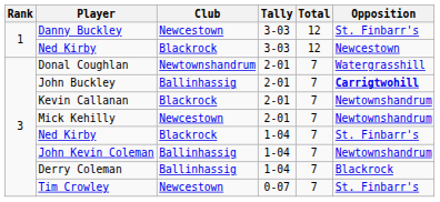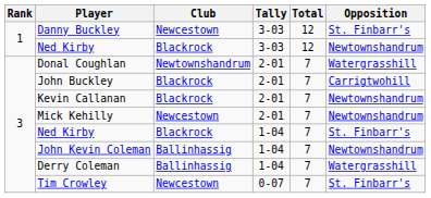 <table class="wikitable">
 <tr>
 <th>Rank</th>
 <th>Player</th>
 <th>Club</th>
 <th>Tally</th>
 <th>Total</th>
 <th>Opposition</th>
 </tr>
 <tr>
 <td rowspan="2" style="text-align:center;">1</td>
 <td><a href='#'>Danny Buckley</a></td>
 <td><a href='#'>Newcestown</a></td>
 <td align=center>3-03</td>
 <td align=center>12</td>
 <td><a href='#'>St. Finbarr's</a></td>
 </tr>
 <tr>
 <td><a href='#'>Ned Kirby</a></td>
 <td><a href='#'>Blackrock</a></td>
 <td align=center>3-03</td>
 <td align=center>12</td>
-<td><a href='#'>Newcestown</a></td>
+<td><a href='#'>Newtownshandrum</a></td>
 </tr>
 <tr>
 <td rowspan="8" style="text-align:center;">3</td>
 <td>Donal Coughlan</td>
 <td><a href='#'>Newtownshandrum</a></td>
 <td align=center>2-01</td>
 <td align=center>7</td>
 <td><a href='#'>Watergrasshill</a></td>
 </tr>
 <tr>
 <td>John Buckley</td>
-<td><a href='#'>Ballinhassig</a></td>
+<td><a href='#'>Blackrock</a></td>
 <td align=center>2-01</td>
 <td align=center>7</td>
-<td><strong><a href='#'>Carrigtwohill</a></strong></td>
+<td><a href='#'>Carrigtwohill</a></td>
 </tr>
 <tr>
 <td>Kevin Callanan</td>
 <td><a href='#'>Blackrock</a></td>
 <td align=center>2-01</td>
 <td align=center>7</td>
 <td><a href='#'>Newtownshandrum</a></td>
 </tr>
 <tr>
 <td>Mick Kehilly</td>
 <td><a href='#'>Newcestown</a></td>
 <td align=center>2-01</td>
 <td align=center>7</td>
 <td><a href='#'>Newtownshandrum</a></td>
 </tr>
 <tr>
 <td><a href='#'>Ned Kirby</a></td>
 <td><a href='#'>Blackrock</a></td>
 <td align=center>1-04</td>
 <td align=center>7</td>
 <td><a href='#'>St. Finbarr's</a></td>
 </tr>
 <tr>
 <td><a href='#'>John Kevin Coleman</a></td>
 <td><a href='#'>Ballinhassig</a></td>
 <td align=center>1-04</td>
 <td align=center>7</td>
 <td><a href='#'>Newtownshandrum</a></td>
 </tr>
 <tr>
 <td>Derry Coleman</td>
 <td><a href='#'>Ballinhassig</a></td>
 <td align=center>1-04</td>
 <td align=center>7</td>
-<td><a href='#'>Blackrock</a></td>
+<td><a href='#'>Watergrasshill</a></td>
 </tr>
 <tr>
 <td><a href='#'>Tim Crowley</a></td>
 <td><a href='#'>Newcestown</a></td>
 <td align=center>0-07</td>
 <td align=center>7</td>
 <td><a href='#'>St. Finbarr's</a></td>
 </tr>
 </table>
